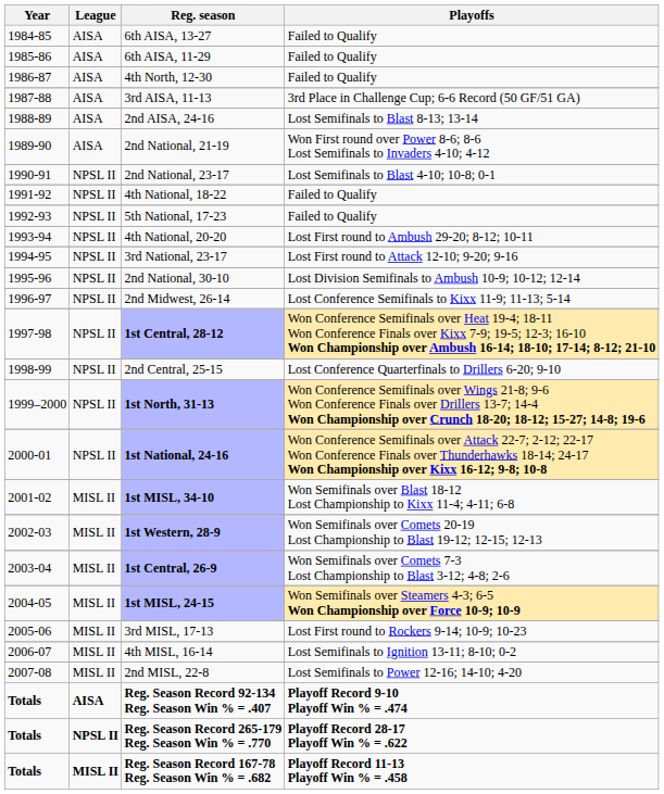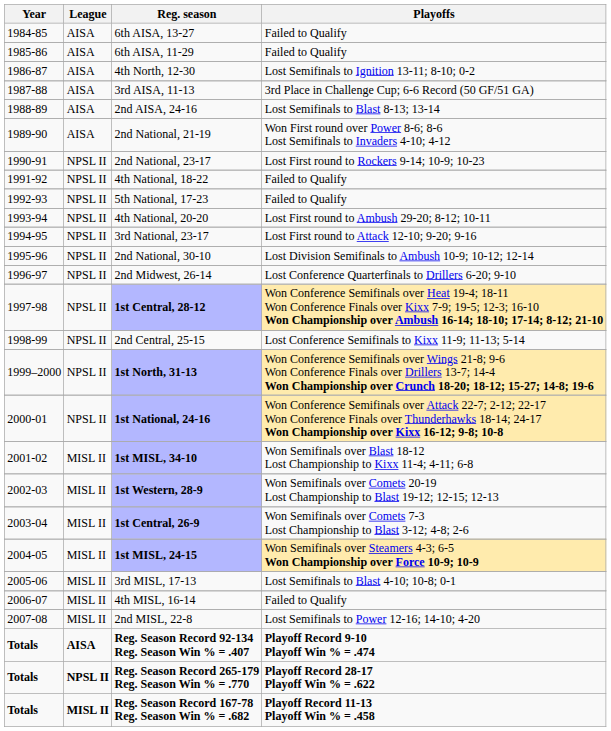 <table class="wikitable">
 <tr>
 <th>Year</th>
 <th>League</th>
 <th>Reg. season</th>
 <th>Playoffs</th>
 </tr>
 <tr>
 <td>1984-85</td>
 <td>AISA</td>
 <td>6th AISA, 13-27</td>
 <td>Failed to Qualify</td>
 </tr>
 <tr>
 </tr>
 <tr>
 <td>1985-86</td>
 <td>AISA</td>
 <td>6th AISA, 11-29</td>
 <td>Failed to Qualify</td>
 </tr>
 <tr>
 </tr>
 <tr>
 <td>1986-87</td>
 <td>AISA</td>
 <td>4th North, 12-30</td>
-<td>Failed to Qualify</td>
+<td>Lost Semifinals to <a href='#'>Ignition</a> 13-11; 8-10; 0-2</td>
 </tr>
 <tr>
 </tr>
 <tr>
 <td>1987-88</td>
 <td>AISA</td>
 <td>3rd AISA, 11-13</td>
 <td>3rd Place in Challenge Cup; 6-6 Record (50 GF/51 GA)</td>
 </tr>
 <tr>
 </tr>
 <tr>
 <td>1988-89</td>
 <td>AISA</td>
 <td>2nd AISA, 24-16</td>
 <td>Lost Semifinals to <a href='#'>Blast</a> 8-13; 13-14</td>
 </tr>
 <tr>
 </tr>
 <tr>
 <td>1989-90</td>
 <td>AISA</td>
 <td>2nd National, 21-19</td>
 <td>Won First round over <a href='#'>Power</a> 8-6; 8-6 <br> Lost Semifinals to <a href='#'>Invaders</a> 4-10; 4-12</td>
 </tr>
 <tr>
 </tr>
 <tr>
 <td>1990-91</td>
 <td>NPSL II</td>
 <td>2nd National, 23-17</td>
-<td>Lost Semifinals to <a href='#'>Blast</a> 4-10; 10-8; 0-1</td>
+<td>Lost First round to <a href='#'>Rockers</a> 9-14; 10-9; 10-23</td>
 </tr>
 <tr>
 </tr>
 <tr>
 <td>1991-92</td>
 <td>NPSL II</td>
 <td>4th National, 18-22</td>
 <td>Failed to Qualify</td>
 </tr>
 <tr>
 </tr>
 <tr>
 <td>1992-93</td>
 <td>NPSL II</td>
 <td>5th National, 17-23</td>
 <td>Failed to Qualify</td>
 </tr>
 <tr>
 </tr>
 <tr>
 <td>1993-94</td>
 <td>NPSL II</td>
 <td>4th National, 20-20</td>
 <td>Lost First round to <a href='#'>Ambush</a> 29-20; 8-12; 10-11</td>
 </tr>
 <tr>
 </tr>
 <tr>
 <td>1994-95</td>
 <td>NPSL II</td>
 <td>3rd National, 23-17</td>
 <td>Lost First round to <a href='#'>Attack</a> 12-10; 9-20; 9-16</td>
 </tr>
 <tr>
 </tr>
 <tr>
 <td>1995-96</td>
 <td>NPSL II</td>
 <td>2nd National, 30-10</td>
 <td>Lost Division Semifinals to <a href='#'>Ambush</a> 10-9; 10-12; 12-14</td>
 </tr>
 <tr>
 </tr>
 <tr>
 <td>1996-97</td>
 <td>NPSL II</td>
 <td>2nd Midwest, 26-14</td>
-<td>Lost Conference Semifinals to <a href='#'>Kixx</a> 11-9; 11-13; 5-14</td>
+<td>Lost Conference Quarterfinals to <a href='#'>Drillers</a> 6-20; 9-10</td>
 </tr>
 <tr>
 </tr>
 <tr>
 <td>1997-98</td>
 <td>NPSL II</td>
 <td bgcolor="B3B7FF"><strong>1st Central, 28-12</strong></td>
 <td bgcolor="FFEBAD">Won Conference Semifinals over <a href='#'>Heat</a> 19-4; 18-11 <br> Won Conference Finals over <a href='#'>Kixx</a> 7-9; 19-5; 12-3; 16-10 <br> <strong>Won Championship over <a href='#'>Ambush</a> 16-14; 18-10; 17-14; 8-12; 21-10</strong></td>
 </tr>
 <tr>
 </tr>
 <tr>
 <td>1998-99</td>
 <td>NPSL II</td>
 <td>2nd Central, 25-15</td>
-<td>Lost Conference Quarterfinals to <a href='#'>Drillers</a> 6-20; 9-10</td>
+<td>Lost Conference Semifinals to <a href='#'>Kixx</a> 11-9; 11-13; 5-14</td>
 </tr>
 <tr>
 </tr>
 <tr>
 <td>1999–2000</td>
 <td>NPSL II</td>
 <td bgcolor="B3B7FF"><strong>1st North, 31-13</strong></td>
 <td bgcolor="FFEBAD">Won Conference Semifinals over <a href='#'>Wings</a> 21-8; 9-6 <br> Won Conference Finals over <a href='#'>Drillers</a> 13-7; 14-4 <br> <strong>Won Championship over <a href='#'>Crunch</a> 18-20; 18-12; 15-27; 14-8; 19-6</strong></td>
 </tr>
 <tr>
 </tr>
 <tr>
 <td>2000-01</td>
 <td>NPSL II</td>
 <td bgcolor="B3B7FF"><strong>1st National, 24-16</strong></td>
 <td bgcolor="FFEBAD">Won Conference Semifinals over <a href='#'>Attack</a> 22-7; 2-12; 22-17 <br> Won Conference Finals over <a href='#'>Thunderhawks</a> 18-14; 24-17 <br> <strong>Won Championship over <a href='#'>Kixx</a> 16-12; 9-8; 10-8</strong></td>
 </tr>
 <tr>
 </tr>
 <tr>
 <td>2001-02</td>
 <td>MISL II</td>
 <td bgcolor="B3B7FF"><strong>1st MISL, 34-10</strong></td>
 <td>Won Semifinals over <a href='#'>Blast</a> 18-12 <br> Lost Championship to <a href='#'>Kixx</a> 11-4; 4-11; 6-8</td>
 </tr>
 <tr>
 </tr>
 <tr>
 <td>2002-03</td>
 <td>MISL II</td>
 <td bgcolor="B3B7FF"><strong>1st Western, 28-9</strong></td>
 <td>Won Semifinals over <a href='#'>Comets</a> 20-19 <br> Lost Championship to <a href='#'>Blast</a> 19-12; 12-15; 12-13</td>
 </tr>
 <tr>
 </tr>
 <tr>
 <td>2003-04</td>
 <td>MISL II</td>
 <td bgcolor="B3B7FF"><strong>1st Central, 26-9</strong></td>
 <td>Won Semifinals over <a href='#'>Comets</a> 7-3 <br> Lost Championship to <a href='#'>Blast</a> 3-12; 4-8; 2-6</td>
 </tr>
 <tr>
 </tr>
 <tr>
 <td>2004-05</td>
 <td>MISL II</td>
 <td bgcolor="B3B7FF"><strong>1st MISL, 24-15</strong></td>
 <td bgcolor="FFEBAD">Won Semifinals over <a href='#'>Steamers</a> 4-3; 6-5 <br> <strong>Won Championship over <a href='#'>Force</a> 10-9; 10-9</strong></td>
 </tr>
 <tr>
 </tr>
 <tr>
 <td>2005-06</td>
 <td>MISL II</td>
 <td>3rd MISL, 17-13</td>
-<td>Lost First round to <a href='#'>Rockers</a> 9-14; 10-9; 10-23</td>
+<td>Lost Semifinals to <a href='#'>Blast</a> 4-10; 10-8; 0-1</td>
 </tr>
 <tr>
 </tr>
 <tr>
 <td>2006-07</td>
 <td>MISL II</td>
 <td>4th MISL, 16-14</td>
-<td>Lost Semifinals to <a href='#'>Ignition</a> 13-11; 8-10; 0-2</td>
+<td>Failed to Qualify</td>
 </tr>
 <tr>
 </tr>
 <tr>
 <td>2007-08</td>
 <td>MISL II</td>
 <td>2nd MISL, 22-8</td>
 <td>Lost Semifinals to <a href='#'>Power</a> 12-16; 14-10; 4-20</td>
 </tr>
 <tr>
 <td><strong>Totals</strong></td>
 <td><strong>AISA</strong></td>
 <td><strong>Reg. Season Record  92-134</strong> <br> <strong>Reg. Season Win % = .407</strong></td>
 <td><strong>Playoff Record  9-10</strong> <br> <strong>Playoff Win % = .474</strong></td>
 </tr>
 <tr>
 <td><strong>Totals</strong></td>
 <td><strong>NPSL II</strong></td>
 <td><strong>Reg. Season Record  265-179</strong> <br> <strong>Reg. Season Win % = .770</strong></td>
 <td><strong>Playoff Record  28-17</strong> <br> <strong>Playoff Win % = .622</strong></td>
 </tr>
 <tr>
 <td><strong>Totals</strong></td>
 <td><strong>MISL II</strong></td>
 <td><strong>Reg. Season Record  167-78</strong> <br> <strong>Reg. Season Win % = .682</strong></td>
 <td><strong>Playoff Record  11-13</strong> <br> <strong>Playoff Win % = .458</strong></td>
 </tr>
 </table>
